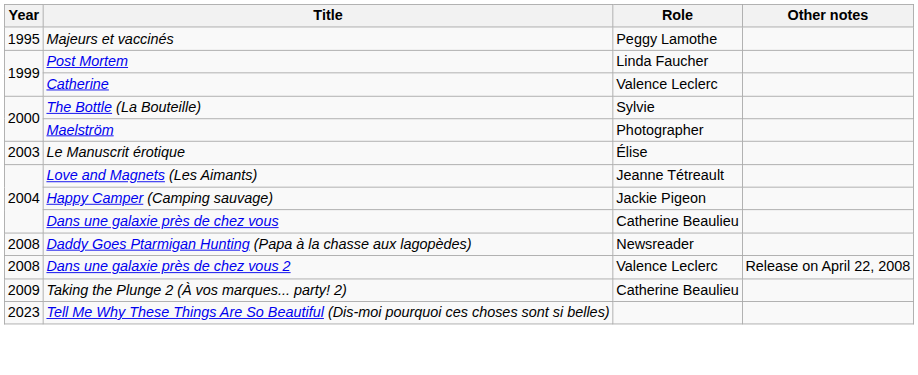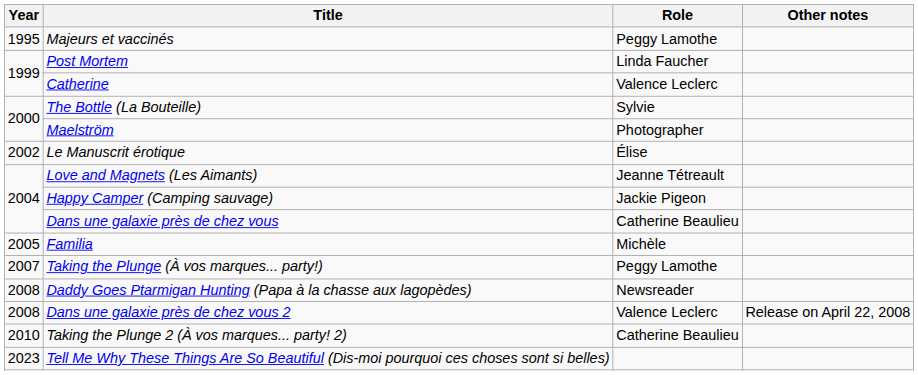 <table class="wikitable">
 <tr>
 <th>Year</th>
 <th>Title</th>
 <th>Role</th>
 <th>Other notes</th>
 </tr>
 <tr>
 <td>1995</td>
 <td><em>Majeurs et vaccinés</em></td>
 <td>Peggy Lamothe</td>
 <td></td>
 </tr>
 <tr>
 <td rowspan="2">1999</td>
 <td><em><a href='#'>Post Mortem</a></em></td>
 <td>Linda Faucher</td>
 </tr>
 <tr>
 <td><em><a href='#'>Catherine</a></em></td>
 <td>Valence Leclerc</td>
 <td></td>
 </tr>
 <tr>
 <td rowspan="2">2000</td>
 <td><em><a href='#'>The Bottle</a> (La Bouteille)</em></td>
 <td>Sylvie</td>
 <td></td>
 </tr>
 <tr>
 <td><em><a href='#'>Maelström</a></em></td>
 <td>Photographer</td>
 <td></td>
 </tr>
 <tr>
-<td>2003</td>
+<td>2002</td>
 <td><em>Le Manuscrit érotique</em></td>
 <td>Élise</td>
 <td></td>
 </tr>
 <tr>
 <td rowspan="3">2004</td>
 <td><em><a href='#'>Love and Magnets</a> (Les Aimants)</em></td>
 <td>Jeanne Tétreault</td>
 <td></td>
 </tr>
 <tr>
 <td><em><a href='#'>Happy Camper</a> (Camping sauvage)</em></td>
 <td>Jackie Pigeon</td>
 <td></td>
 </tr>
 <tr>
 <td><em><a href='#'>Dans une galaxie près de chez vous</a></em></td>
 <td>Catherine Beaulieu</td>
 <td></td>
 </tr>
 <tr>
+<td>2005</td>
+<td><em><a href='#'>Familia</a></em></td>
+<td>Michèle</td>
+<td></td>
+</tr>
+<tr>
+<td>2007</td>
+<td><em><a href='#'>Taking the Plunge</a> (À vos marques... party!)</em></td>
+<td>Peggy Lamothe</td>
+<td></td>
+</tr>
+<tr>
 <td>2008</td>
 <td><em><a href='#'>Daddy Goes Ptarmigan Hunting</a> (Papa à la chasse aux lagopèdes)</em></td>
 <td>Newsreader</td>
 <td></td>
 </tr>
 <tr>
 <td>2008</td>
 <td><em> <a href='#'>Dans une galaxie près de chez vous 2</a> </em></td>
 <td>Valence Leclerc</td>
 <td>Release on April 22, 2008</td>
 </tr>
 <tr>
-<td>2009</td>
+<td>2010</td>
 <td><em>Taking the Plunge 2 (À vos marques... party! 2)</em></td>
 <td>Catherine Beaulieu</td>
 <td></td>
 </tr>
 <tr>
 <td>2023</td>
 <td><em><a href='#'>Tell Me Why These Things Are So Beautiful</a> (Dis-moi pourquoi ces choses sont si belles)</em></td>
 <td></td>
 <td></td>
 </tr>
 </table>
